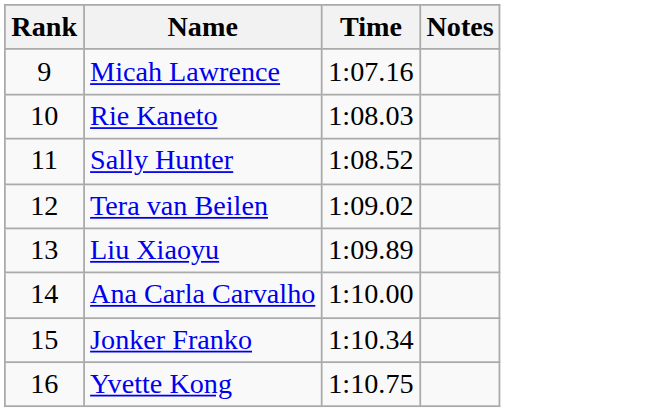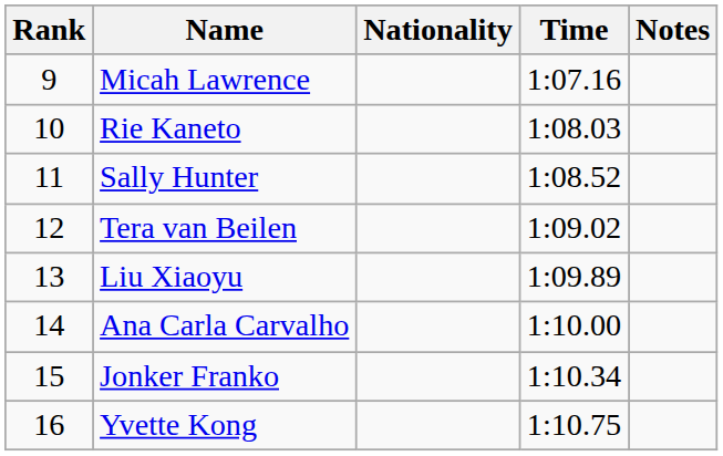 <table class="wikitable sortable" style="text-align:center">
 <tr>
 <th>Rank</th>
 <th>Name</th>
+<th>Nationality</th>
 <th>Time</th>
 <th>Notes</th>
 </tr>
 <tr>
 <td>9</td>
 <td align=left><a href='#'>Micah Lawrence</a></td>
+<td align=left></td>
 <td>1:07.16</td>
 <td></td>
 </tr>
 <tr>
 <td>10</td>
 <td align=left><a href='#'>Rie Kaneto</a></td>
+<td align=left></td>
 <td>1:08.03</td>
 <td></td>
 </tr>
 <tr>
 <td>11</td>
 <td align=left><a href='#'>Sally Hunter</a></td>
+<td align=left></td>
 <td>1:08.52</td>
 <td></td>
 </tr>
 <tr>
 <td>12</td>
 <td align=left><a href='#'>Tera van Beilen</a></td>
+<td align=left></td>
 <td>1:09.02</td>
 <td></td>
 </tr>
 <tr>
 <td>13</td>
 <td align=left><a href='#'>Liu Xiaoyu</a></td>
+<td align=left></td>
 <td>1:09.89</td>
 <td></td>
 </tr>
 <tr>
 <td>14</td>
 <td align=left><a href='#'>Ana Carla Carvalho</a></td>
+<td align=left></td>
 <td>1:10.00</td>
 <td></td>
 </tr>
 <tr>
 <td>15</td>
 <td align=left><a href='#'>Jonker Franko</a></td>
+<td align=left></td>
 <td>1:10.34</td>
 <td></td>
 </tr>
 <tr>
 <td>16</td>
 <td align=left><a href='#'>Yvette Kong</a></td>
+<td align=left></td>
 <td>1:10.75</td>
 <td></td>
 </tr>
 </table>
